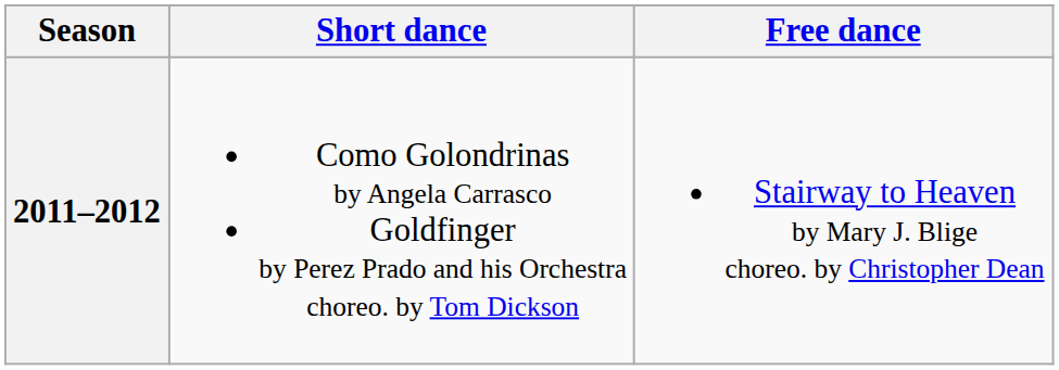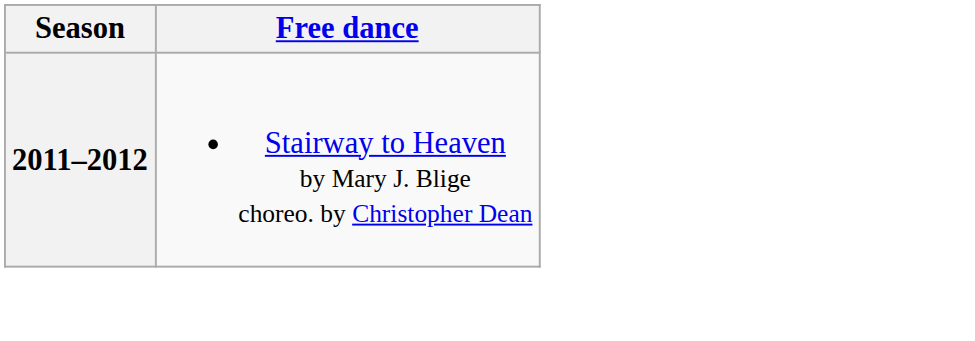 <table class="wikitable" style="text-align:center">
 <tr>
 <th>Season</th>
-<th><a href='#'>Short dance</a></th>
 <th><a href='#'>Free dance</a></th>
 </tr>
 <tr>
 <th>2011–2012 <br> </th>
-<td><br><ul><li>Como Golondrinas <br><small> by Angela Carrasco </small></li><li>Goldfinger <br><small> by Perez Prado and his Orchestra <br> choreo. by <a href='#'>Tom Dickson</a> </small></li></ul></td>
 <td><br><ul><li><a href='#'>Stairway to Heaven</a> <br><small> by Mary J. Blige <br> choreo. by <a href='#'>Christopher Dean</a> </small></li></ul></td>
 </tr>
 </table>
